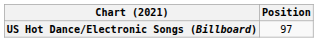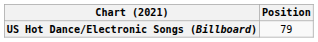 <table class="wikitable plainrowheaders" style="text-align:center">
 <tr>
 <th scope="col">Chart (2021)</th>
 <th scope="col">Position</th>
 </tr>
 <tr>
 <th scope="row">US Hot Dance/Electronic Songs (<em>Billboard</em>)</th>
-<td>97</td>
+<td>79</td>
 </tr>
 </table>
